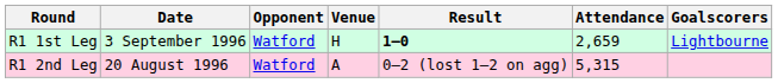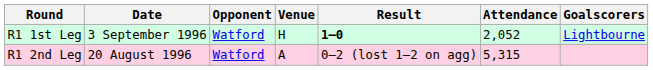 <table class="wikitable">
 <tr>
 <th>Round</th>
 <th>Date</th>
 <th>Opponent</th>
 <th>Venue</th>
 <th>Result</th>
 <th>Attendance</th>
 <th>Goalscorers</th>
 </tr>
 <tr style="background-color: #d0ffe3;">
 <td>R1 1st Leg</td>
 <td>3 September 1996</td>
 <td><a href='#'>Watford</a></td>
 <td>H</td>
 <td><strong>1–0</strong></td>
-<td>2,659</td>
+<td>2,052</td>
 <td><a href='#'>Lightbourne</a></td>
 </tr>
 <tr style="background-color: #ffd0e3;">
 <td>R1 2nd Leg</td>
 <td>20 August 1996</td>
 <td><a href='#'>Watford</a></td>
 <td>A</td>
 <td>0–2 (lost 1–2 on agg)</td>
 <td>5,315</td>
 <td></td>
 </tr>
 </table>
